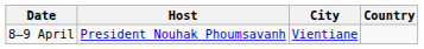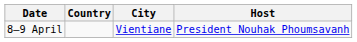 <table class="wikitable sortable" border="1" style="margin: 1em auto 1em auto">
 <tr>
 <th>Date</th>
+<th>Country</th>
+<th>City</th>
 <th>Host</th>
-<th>City</th>
-<th>Country</th>
 </tr>
 <tr>
 <td>8–9 April</td>
+<td></td>
+<td><a href='#'>Vientiane</a></td>
 <td><a href='#'>President Nouhak Phoumsavanh</a></td>
-<td><a href='#'>Vientiane</a></td>
-<td></td>
 </tr>
 </table>
